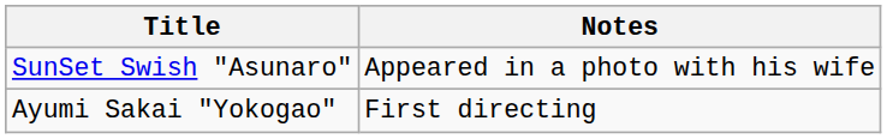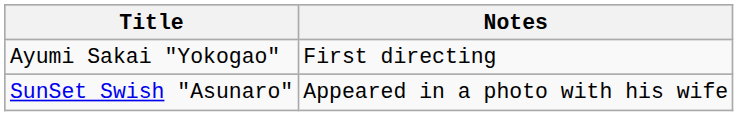 <table class="wikitable">
 <tr>
 <th>Title</th>
 <th>Notes</th>
 </tr>
 <tr>
+<td>Ayumi Sakai "Yokogao"</td>
+<td>First directing</td>
+</tr>
+<tr>
 <td><a href='#'>SunSet Swish</a> "Asunaro"</td>
 <td>Appeared in a photo with his wife</td>
 </tr>
-<tr>
-<td>Ayumi Sakai "Yokogao"</td>
-<td>First directing</td>
-</tr>
 </table>
